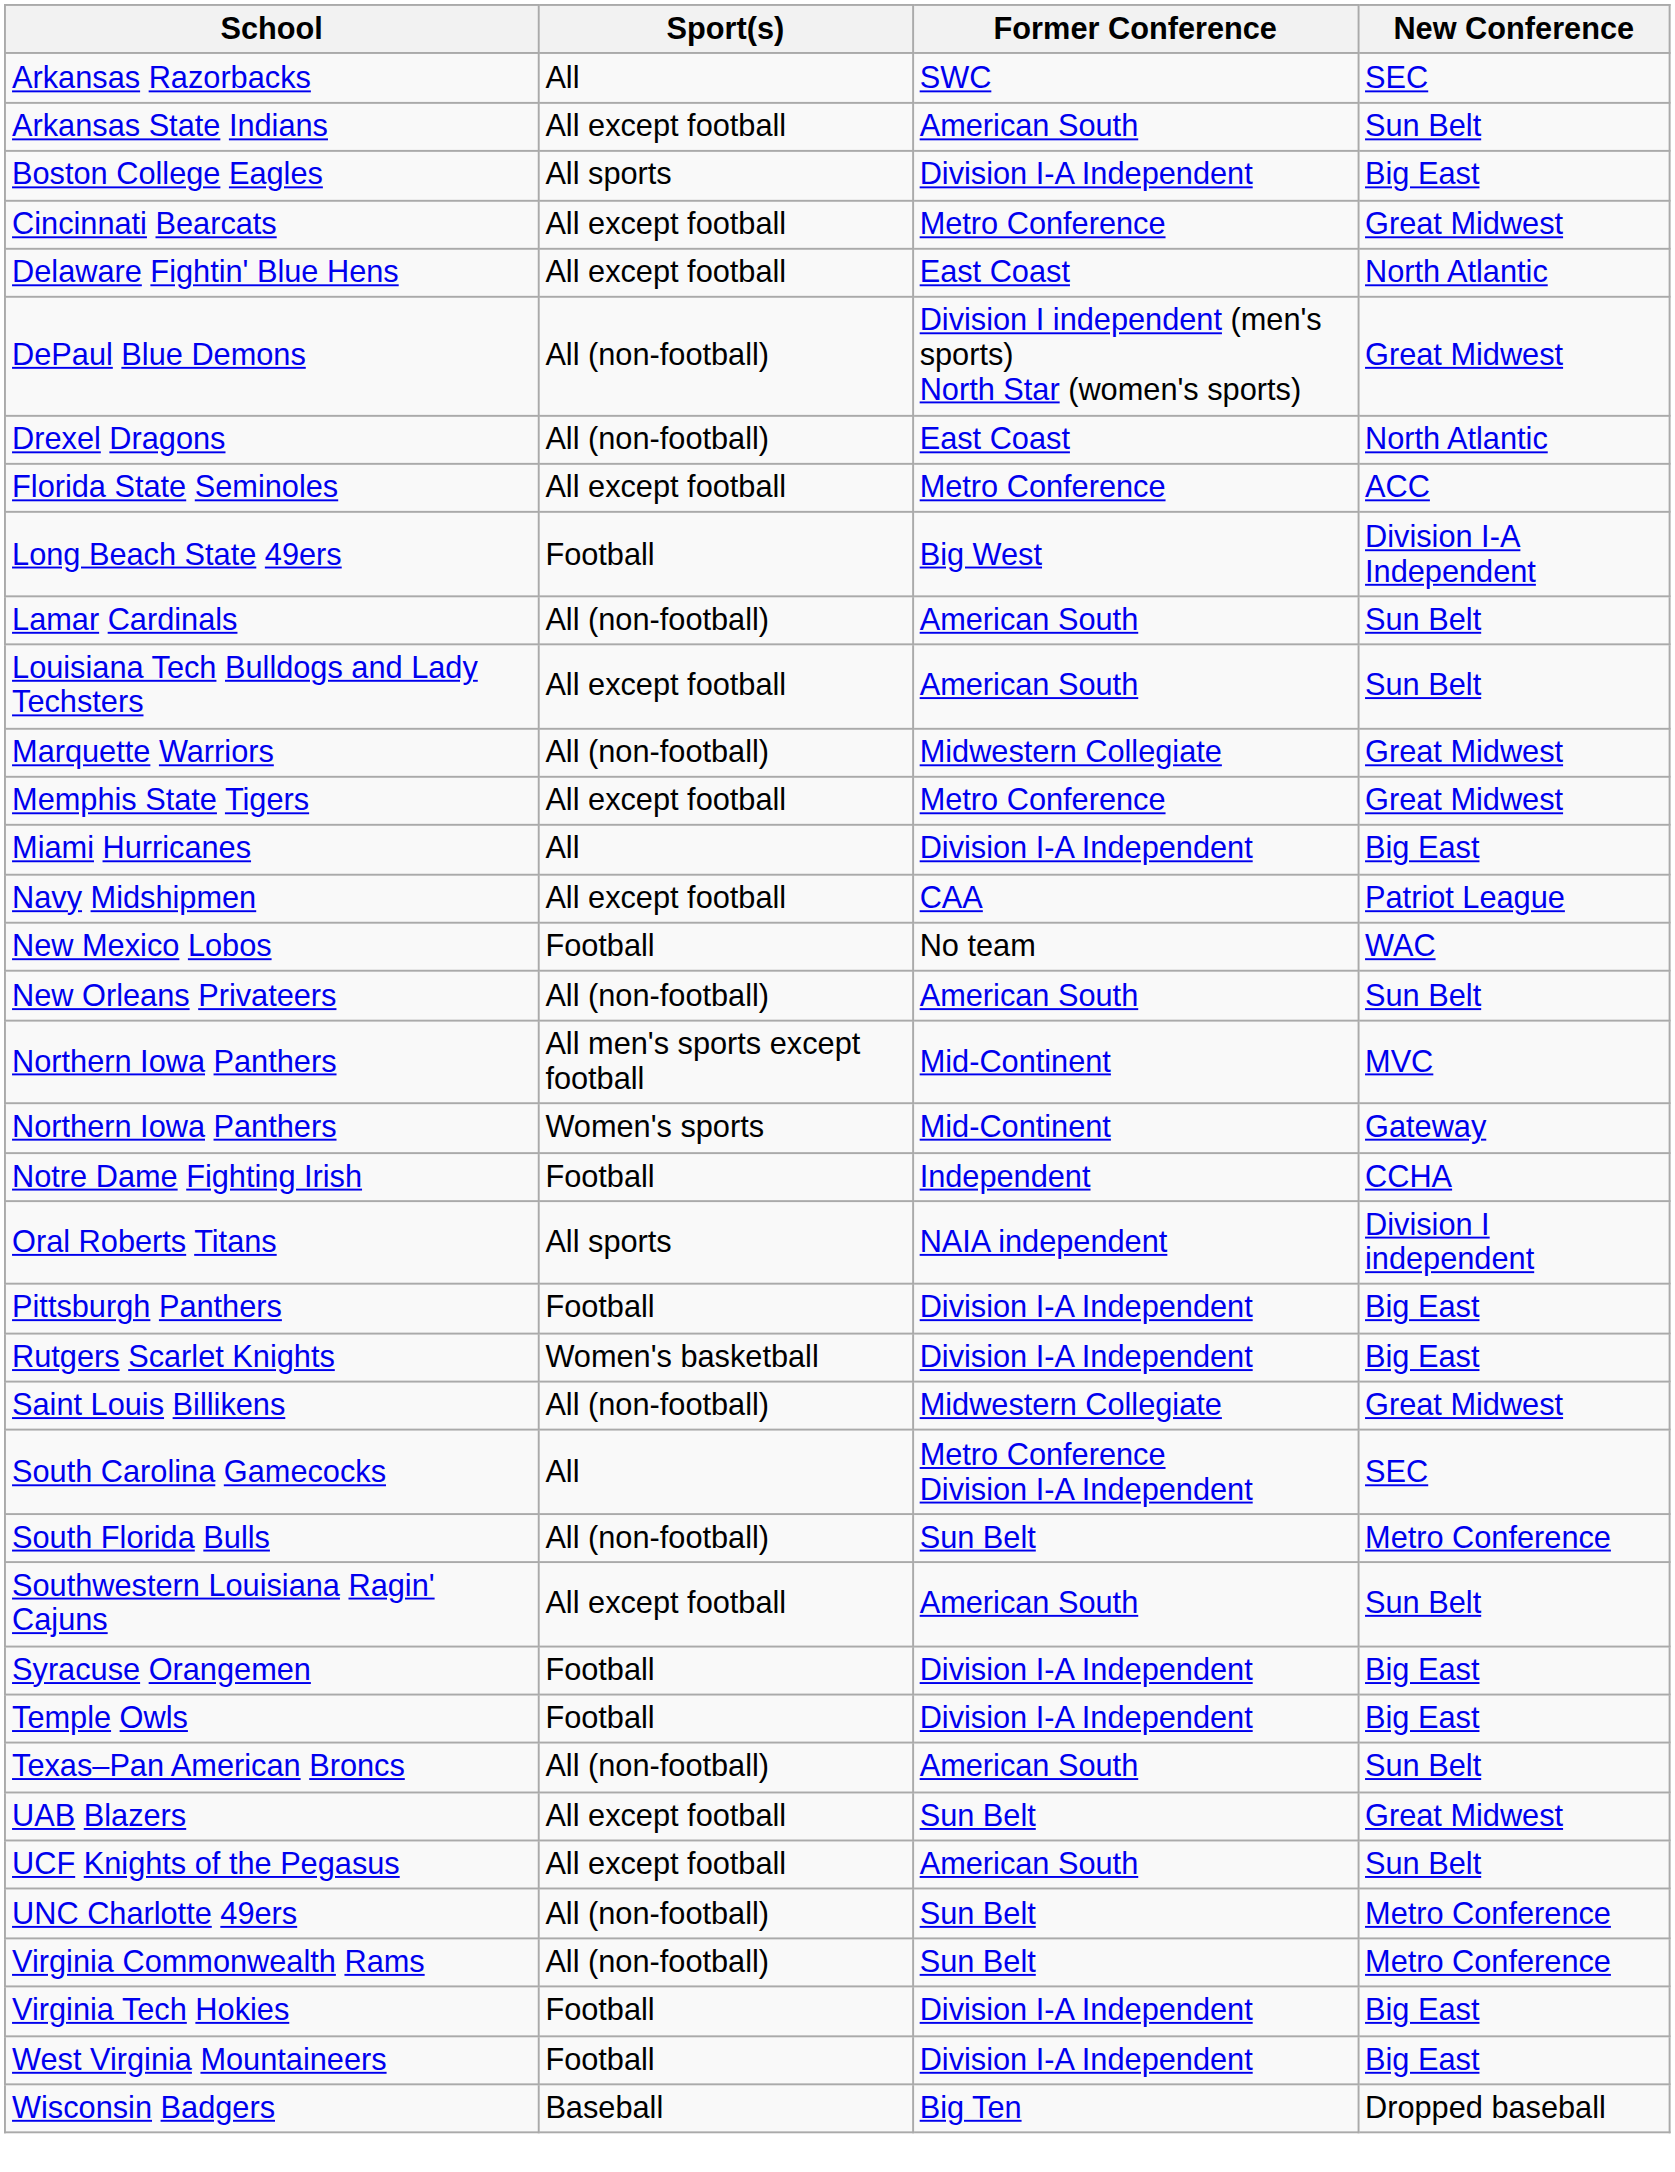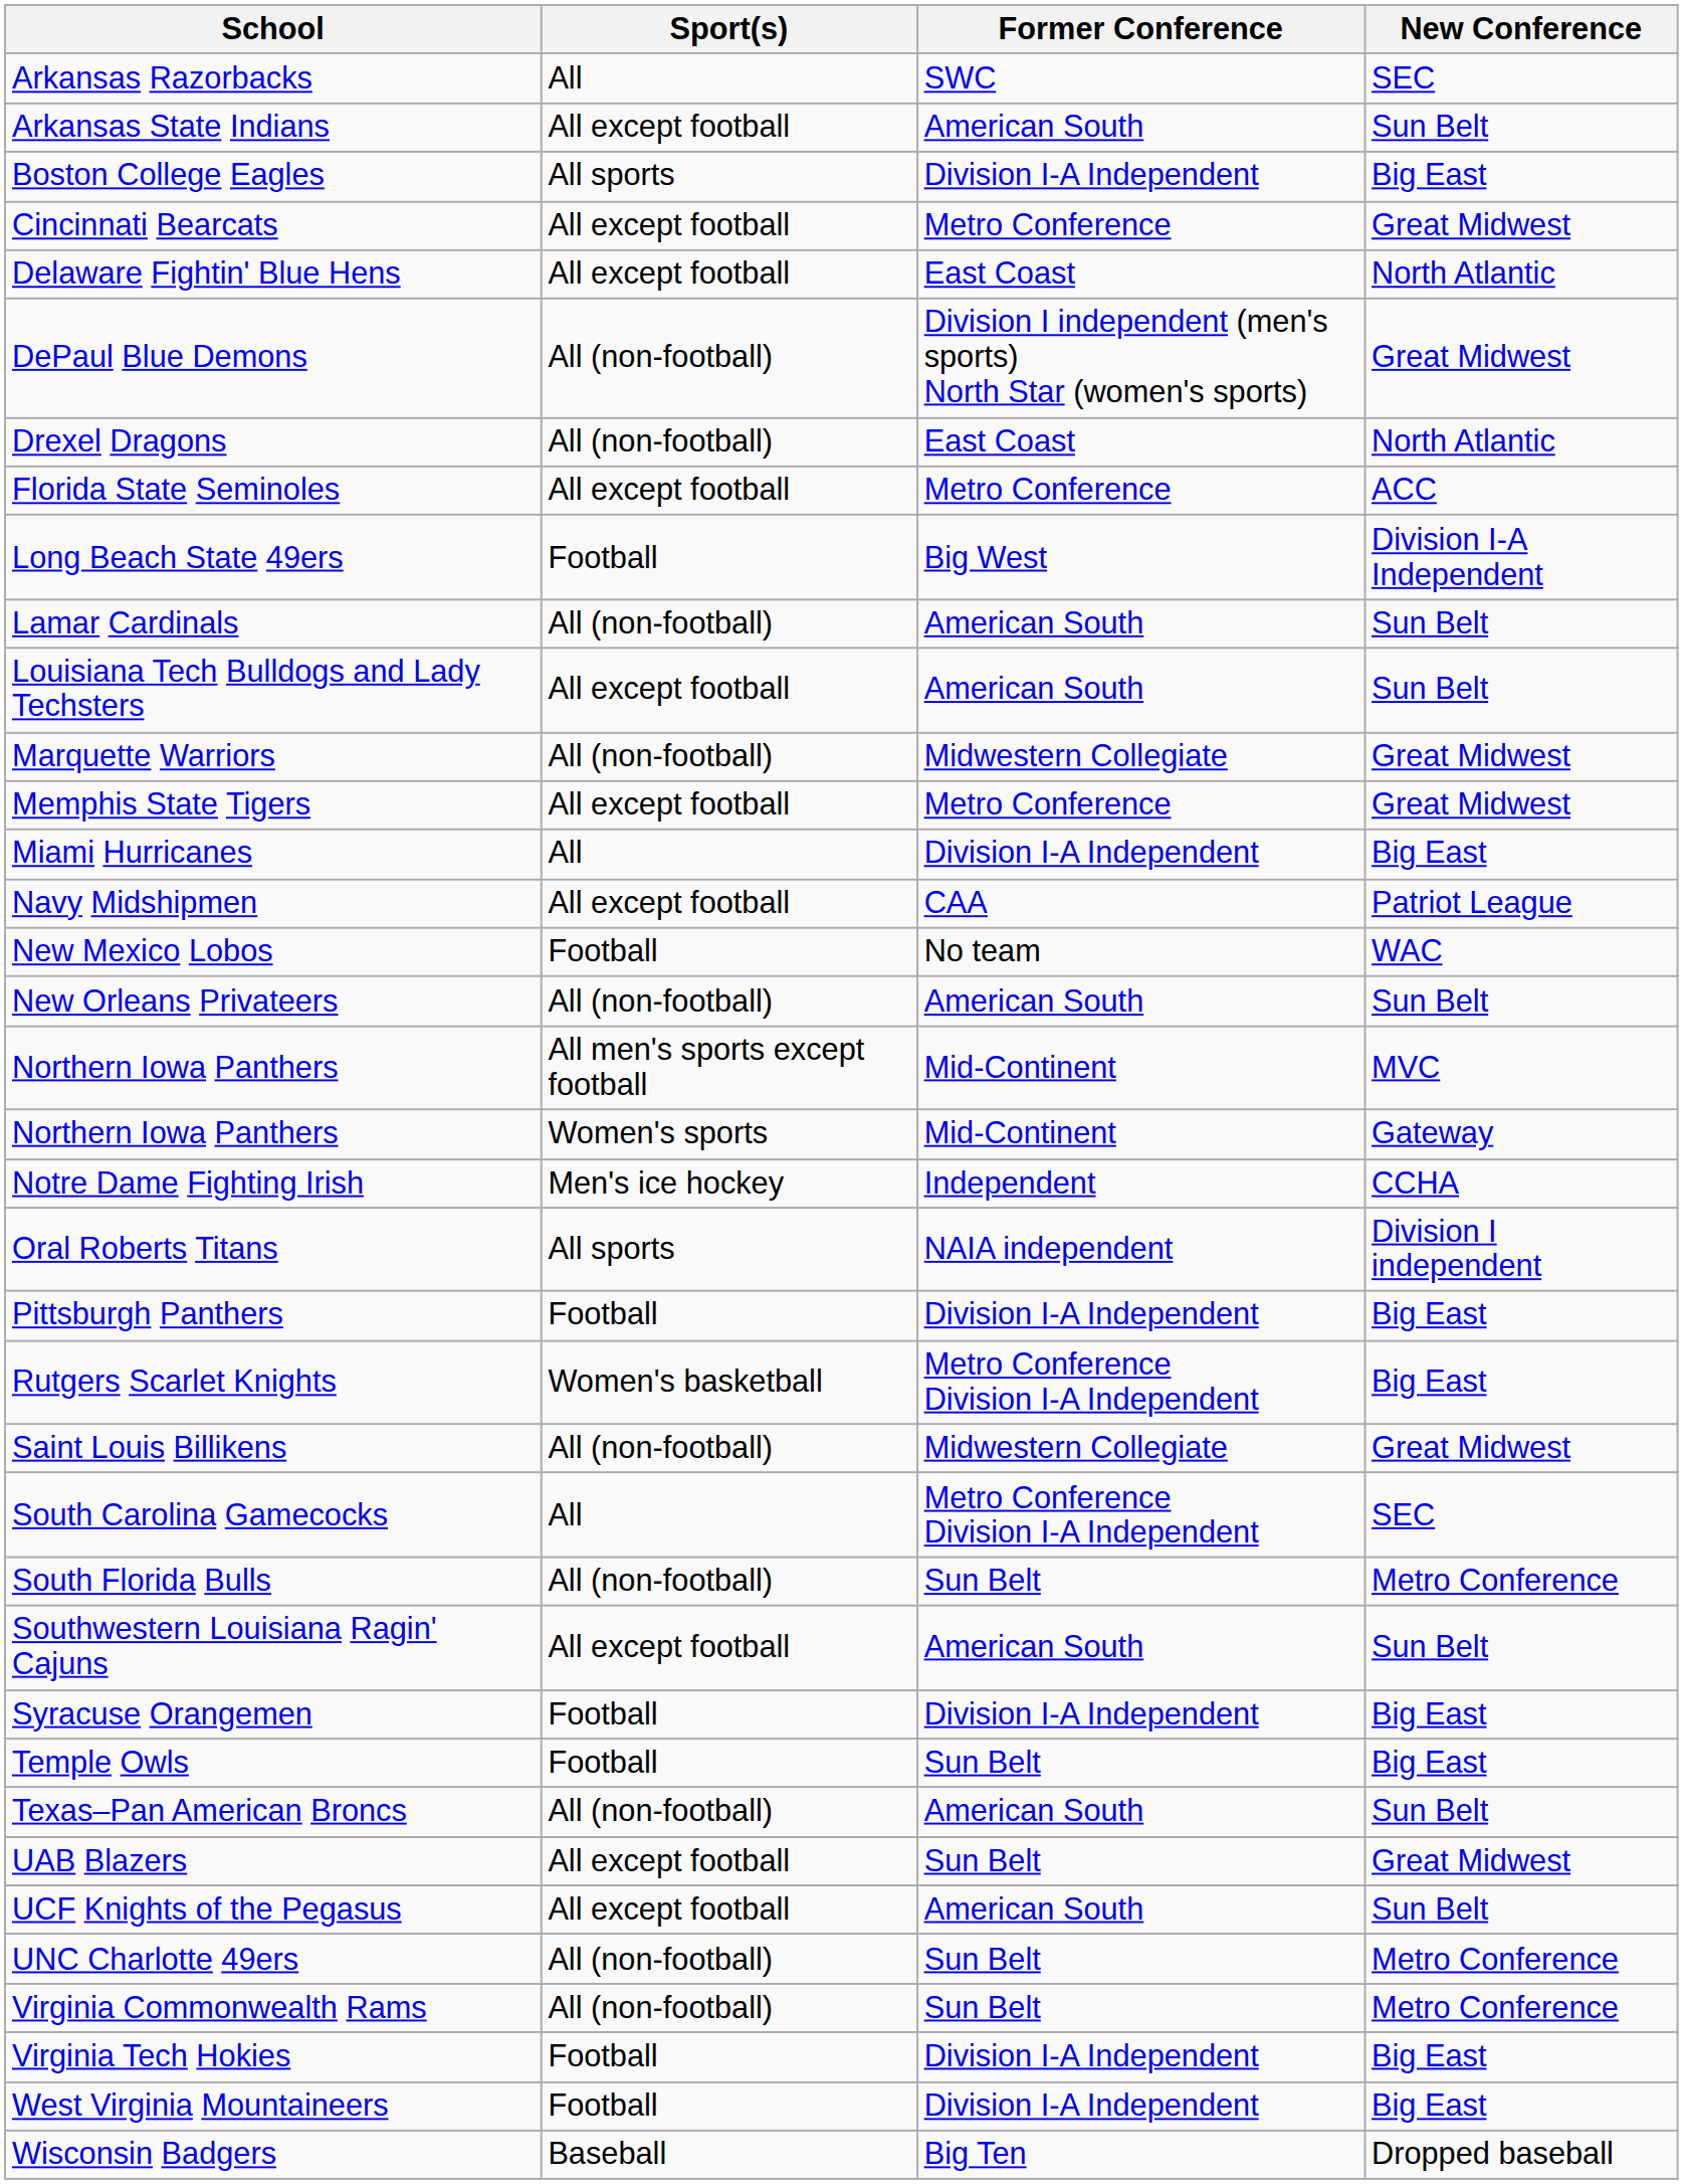 <table class="wikitable sortable">
 <tr>
 <th>School</th>
 <th>Sport(s)</th>
 <th>Former Conference</th>
 <th>New Conference</th>
 </tr>
 <tr>
 <td><a href='#'>Arkansas</a> <a href='#'>Razorbacks</a></td>
 <td>All</td>
 <td><a href='#'>SWC</a></td>
 <td><a href='#'>SEC</a></td>
 </tr>
 <tr>
 <td><a href='#'>Arkansas State</a> <a href='#'>Indians</a></td>
 <td>All except football</td>
 <td><a href='#'>American South</a></td>
 <td><a href='#'>Sun Belt</a></td>
 </tr>
 <tr>
 <td><a href='#'>Boston College</a> <a href='#'>Eagles</a></td>
 <td>All sports</td>
 <td><a href='#'>Division I-A Independent</a></td>
 <td><a href='#'>Big East</a></td>
 </tr>
 <tr>
 <td><a href='#'>Cincinnati</a> <a href='#'>Bearcats</a></td>
 <td>All except football</td>
 <td><a href='#'>Metro Conference</a></td>
 <td><a href='#'>Great Midwest</a></td>
 </tr>
 <tr>
 <td><a href='#'>Delaware</a> <a href='#'>Fightin' Blue Hens</a></td>
 <td>All except football</td>
 <td><a href='#'>East Coast</a></td>
 <td><a href='#'>North Atlantic</a></td>
 </tr>
 <tr>
 <td><a href='#'>DePaul</a> <a href='#'>Blue Demons</a></td>
 <td>All (non-football)</td>
 <td><a href='#'>Division I independent</a> (men's sports)<br><a href='#'>North Star</a> (women's sports)</td>
 <td><a href='#'>Great Midwest</a></td>
 </tr>
 <tr>
 <td><a href='#'>Drexel</a> <a href='#'>Dragons</a></td>
 <td>All (non-football)</td>
 <td><a href='#'>East Coast</a></td>
 <td><a href='#'>North Atlantic</a></td>
 </tr>
 <tr>
 <td><a href='#'>Florida State</a> <a href='#'>Seminoles</a></td>
 <td>All except football</td>
 <td><a href='#'>Metro Conference</a></td>
 <td><a href='#'>ACC</a></td>
 </tr>
 <tr>
 <td><a href='#'>Long Beach State</a> <a href='#'>49ers</a></td>
 <td>Football</td>
 <td><a href='#'>Big West</a></td>
 <td><a href='#'>Division I-A Independent</a></td>
 </tr>
 <tr>
 <td><a href='#'>Lamar</a> <a href='#'>Cardinals</a></td>
 <td>All (non-football)</td>
 <td><a href='#'>American South</a></td>
 <td><a href='#'>Sun Belt</a></td>
 </tr>
 <tr>
 <td><a href='#'>Louisiana Tech</a> <a href='#'>Bulldogs and Lady Techsters</a></td>
 <td>All except football</td>
 <td><a href='#'>American South</a></td>
 <td><a href='#'>Sun Belt</a></td>
 </tr>
 <tr>
 <td><a href='#'>Marquette</a> <a href='#'>Warriors</a></td>
 <td>All (non-football)</td>
 <td><a href='#'>Midwestern Collegiate</a></td>
 <td><a href='#'>Great Midwest</a></td>
 </tr>
 <tr>
 <td><a href='#'>Memphis State</a> <a href='#'>Tigers</a></td>
 <td>All except football</td>
 <td><a href='#'>Metro Conference</a></td>
 <td><a href='#'>Great Midwest</a></td>
 </tr>
 <tr>
 <td><a href='#'>Miami</a> <a href='#'>Hurricanes</a></td>
 <td>All</td>
 <td><a href='#'>Division I-A Independent</a></td>
 <td><a href='#'>Big East</a></td>
 </tr>
 <tr>
 <td><a href='#'>Navy</a> <a href='#'>Midshipmen</a></td>
 <td>All except football</td>
 <td><a href='#'>CAA</a></td>
 <td><a href='#'>Patriot League</a></td>
 </tr>
 <tr>
 <td><a href='#'>New Mexico</a> <a href='#'>Lobos</a></td>
 <td>Football</td>
 <td>No team</td>
 <td><a href='#'>WAC</a></td>
 </tr>
 <tr>
 <td><a href='#'>New Orleans</a> <a href='#'>Privateers</a></td>
 <td>All (non-football)</td>
 <td><a href='#'>American South</a></td>
 <td><a href='#'>Sun Belt</a></td>
 </tr>
 <tr>
 <td><a href='#'>Northern Iowa</a> <a href='#'>Panthers</a></td>
 <td>All men's sports except football</td>
 <td><a href='#'>Mid-Continent</a></td>
 <td><a href='#'>MVC</a></td>
 </tr>
 <tr>
 <td><a href='#'>Northern Iowa</a> <a href='#'>Panthers</a></td>
 <td>Women's sports</td>
 <td><a href='#'>Mid-Continent</a></td>
 <td><a href='#'>Gateway</a></td>
 </tr>
 <tr>
 <td><a href='#'>Notre Dame</a> <a href='#'>Fighting Irish</a></td>
-<td>Football</td>
+<td>Men's ice hockey</td>
 <td><a href='#'>Independent</a></td>
 <td><a href='#'>CCHA</a></td>
 </tr>
 <tr>
 <td><a href='#'>Oral Roberts</a> <a href='#'>Titans</a></td>
 <td>All sports</td>
 <td><a href='#'>NAIA independent</a></td>
 <td><a href='#'>Division I independent</a></td>
 </tr>
 <tr>
 <td><a href='#'>Pittsburgh</a> <a href='#'>Panthers</a></td>
 <td>Football</td>
 <td><a href='#'>Division I-A Independent</a></td>
 <td><a href='#'>Big East</a></td>
 </tr>
 <tr>
 <td><a href='#'>Rutgers</a> <a href='#'>Scarlet Knights</a></td>
 <td>Women's basketball</td>
-<td><a href='#'>Division I-A Independent</a></td>
+<td><a href='#'>Metro Conference</a><br><a href='#'>Division I-A Independent</a></td>
 <td><a href='#'>Big East</a></td>
 </tr>
 <tr>
 <td><a href='#'>Saint Louis</a> <a href='#'>Billikens</a></td>
 <td>All (non-football)</td>
 <td><a href='#'>Midwestern Collegiate</a></td>
 <td><a href='#'>Great Midwest</a></td>
 </tr>
 <tr>
 <td><a href='#'>South Carolina</a> <a href='#'>Gamecocks</a></td>
 <td>All</td>
 <td><a href='#'>Metro Conference</a><br><a href='#'>Division I-A Independent</a></td>
 <td><a href='#'>SEC</a></td>
 </tr>
 <tr>
 <td><a href='#'>South Florida</a> <a href='#'>Bulls</a></td>
 <td>All (non-football)</td>
 <td><a href='#'>Sun Belt</a></td>
 <td><a href='#'>Metro Conference</a></td>
 </tr>
 <tr>
 <td><a href='#'>Southwestern Louisiana</a> <a href='#'>Ragin' Cajuns</a></td>
 <td>All except football</td>
 <td><a href='#'>American South</a></td>
 <td><a href='#'>Sun Belt</a></td>
 </tr>
 <tr>
 <td><a href='#'>Syracuse</a> <a href='#'>Orangemen</a></td>
 <td>Football</td>
 <td><a href='#'>Division I-A Independent</a></td>
 <td><a href='#'>Big East</a></td>
 </tr>
 <tr>
 <td><a href='#'>Temple</a> <a href='#'>Owls</a></td>
 <td>Football</td>
-<td><a href='#'>Division I-A Independent</a></td>
+<td><a href='#'>Sun Belt</a></td>
 <td><a href='#'>Big East</a></td>
 </tr>
 <tr>
 <td><a href='#'>Texas–Pan American</a> <a href='#'>Broncs</a></td>
 <td>All (non-football)</td>
 <td><a href='#'>American South</a></td>
 <td><a href='#'>Sun Belt</a></td>
 </tr>
 <tr>
 <td><a href='#'>UAB</a> <a href='#'>Blazers</a></td>
 <td>All except football</td>
 <td><a href='#'>Sun Belt</a></td>
 <td><a href='#'>Great Midwest</a></td>
 </tr>
 <tr>
 <td><a href='#'>UCF</a> <a href='#'>Knights of the Pegasus</a></td>
 <td>All except football</td>
 <td><a href='#'>American South</a></td>
 <td><a href='#'>Sun Belt</a></td>
 </tr>
 <tr>
 <td><a href='#'>UNC Charlotte</a> <a href='#'>49ers</a></td>
 <td>All (non-football)</td>
 <td><a href='#'>Sun Belt</a></td>
 <td><a href='#'>Metro Conference</a></td>
 </tr>
 <tr>
 <td><a href='#'>Virginia Commonwealth</a> <a href='#'>Rams</a></td>
 <td>All (non-football)</td>
 <td><a href='#'>Sun Belt</a></td>
 <td><a href='#'>Metro Conference</a></td>
 </tr>
 <tr>
 <td><a href='#'>Virginia Tech</a> <a href='#'>Hokies</a></td>
 <td>Football</td>
 <td><a href='#'>Division I-A Independent</a></td>
 <td><a href='#'>Big East</a></td>
 </tr>
 <tr>
 <td><a href='#'>West Virginia</a> <a href='#'>Mountaineers</a></td>
 <td>Football</td>
 <td><a href='#'>Division I-A Independent</a></td>
 <td><a href='#'>Big East</a></td>
 </tr>
 <tr>
 <td><a href='#'>Wisconsin</a> <a href='#'>Badgers</a></td>
 <td>Baseball</td>
 <td><a href='#'>Big Ten</a></td>
 <td>Dropped baseball</td>
 </tr>
 </table>
